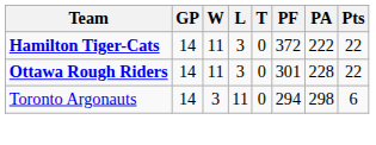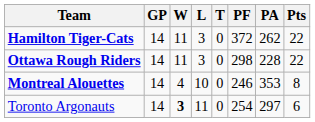 <table class="wikitable">
 <tr>
 <th>Team</th>
 <th>GP</th>
 <th>W</th>
 <th>L</th>
 <th>T</th>
 <th>PF</th>
 <th>PA</th>
 <th>Pts</th>
 </tr>
 <tr align="center">
 <td align="left"><strong><a href='#'>Hamilton Tiger-Cats</a></strong></td>
 <td>14</td>
 <td>11</td>
 <td>3</td>
 <td>0</td>
 <td>372</td>
-<td>222</td>
+<td>262</td>
 <td>22</td>
 </tr>
 <tr align="center">
 <td align="left"><strong><a href='#'>Ottawa Rough Riders</a></strong></td>
 <td>14</td>
 <td>11</td>
 <td>3</td>
 <td>0</td>
-<td>301</td>
+<td>298</td>
 <td>228</td>
 <td>22</td>
 </tr>
 <tr align="center">
+<td align="left"><strong><a href='#'>Montreal Alouettes</a></strong></td>
+<td>14</td>
+<td>4</td>
+<td>10</td>
+<td>0</td>
+<td>246</td>
+<td>353</td>
+<td>8</td>
+</tr>
+<tr align="center">
 <td align="left"><a href='#'>Toronto Argonauts</a></td>
 <td>14</td>
-<td>3</td>
+<td><strong>3</strong></td>
 <td>11</td>
 <td>0</td>
-<td>294</td>
-<td>298</td>
+<td>254</td>
+<td>297</td>
 <td>6</td>
 </tr>
 </table>
